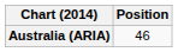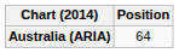 <table class="wikitable plainrowheaders" style="text-align:center">
 <tr>
 <th scope="col">Chart (2014)</th>
 <th scope="col">Position</th>
 </tr>
 <tr>
 <th scope="row">Australia (ARIA)</th>
-<td>46</td>
+<td>64</td>
 </tr>
 </table>
